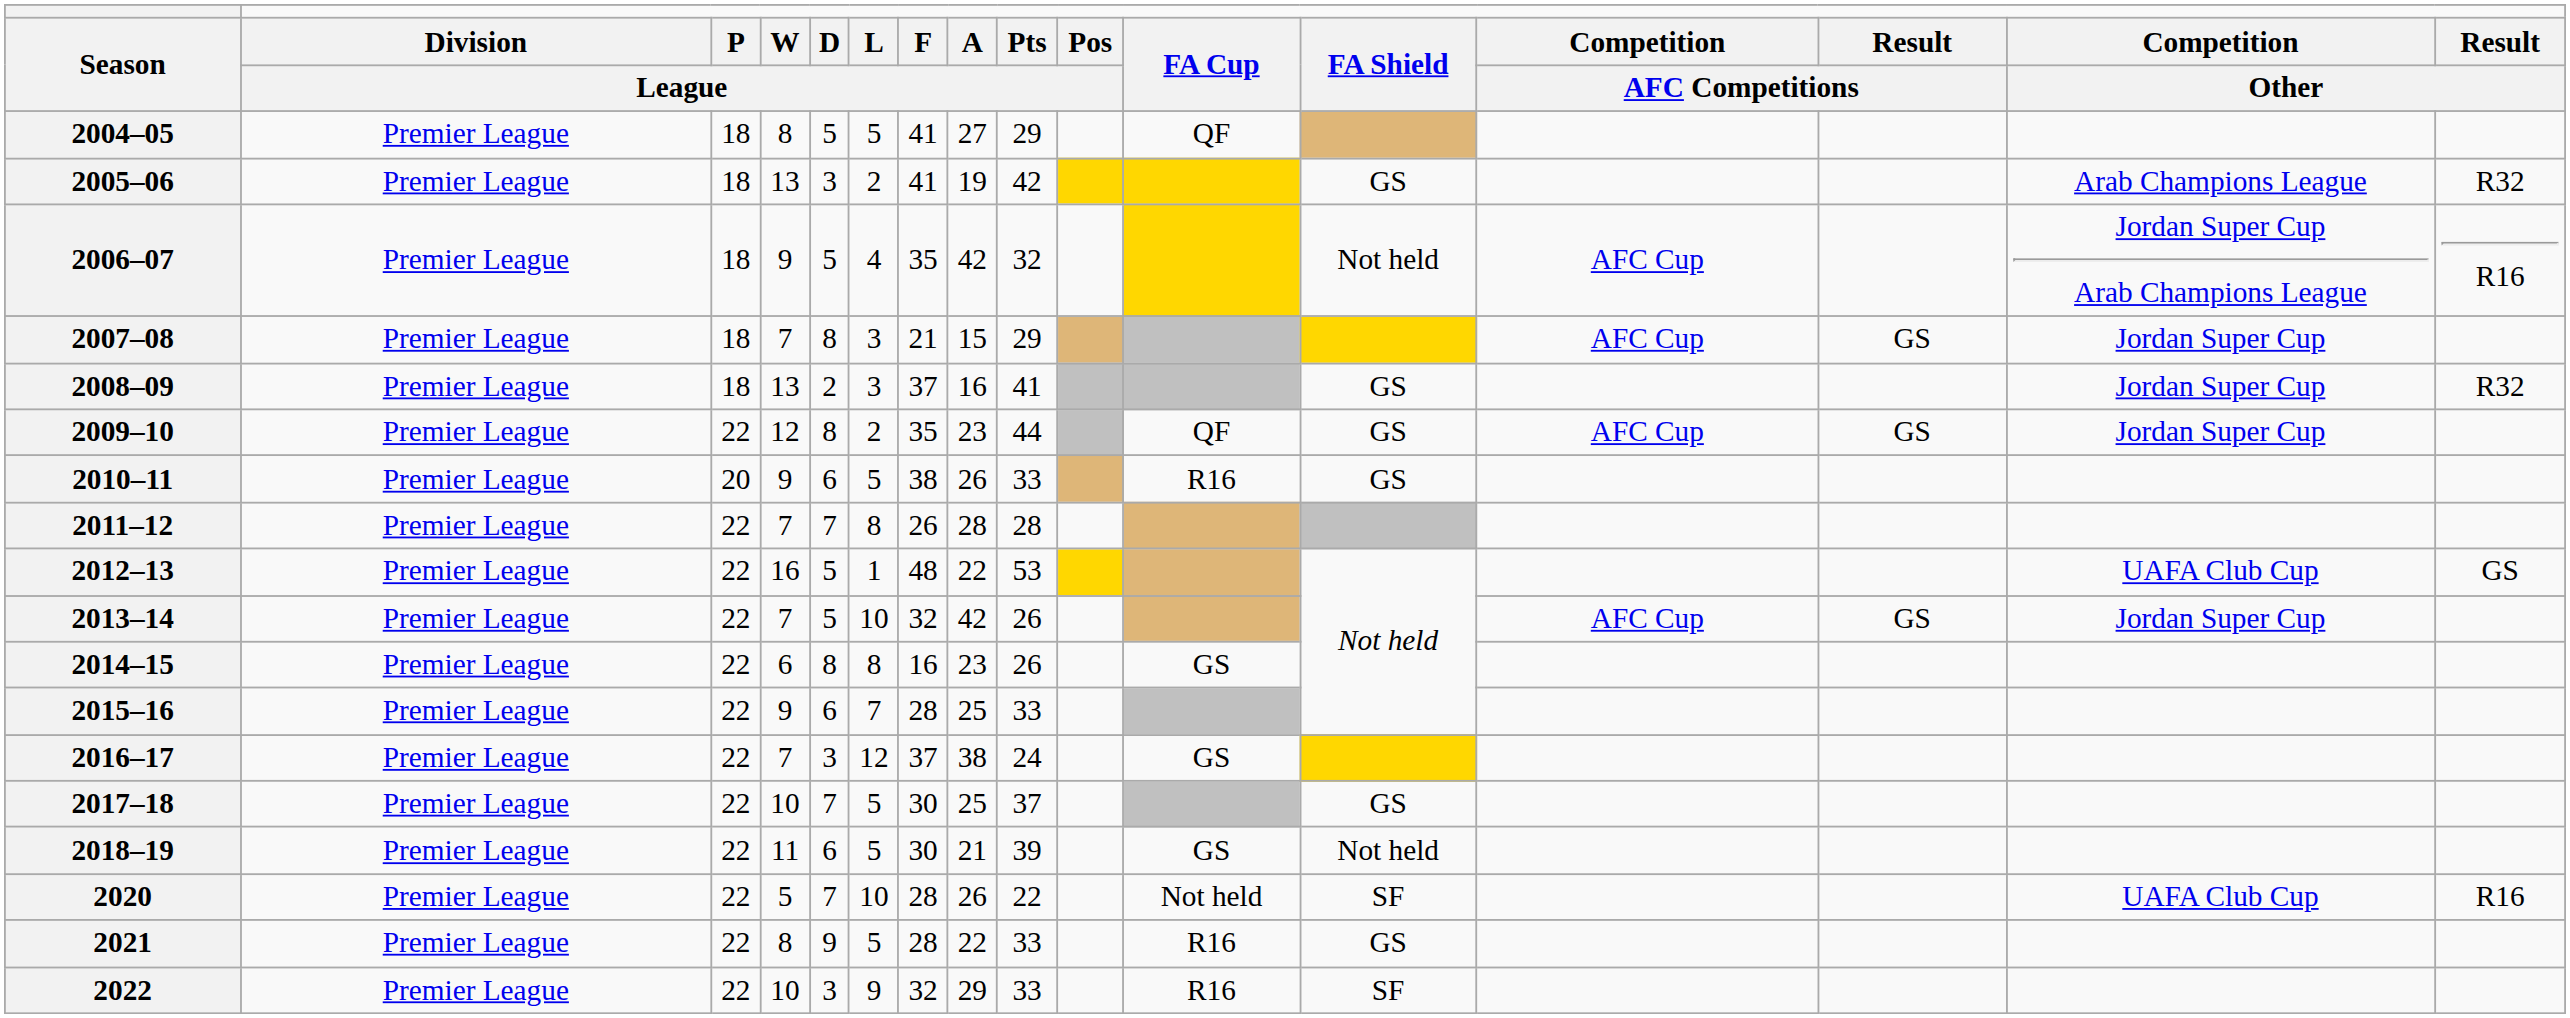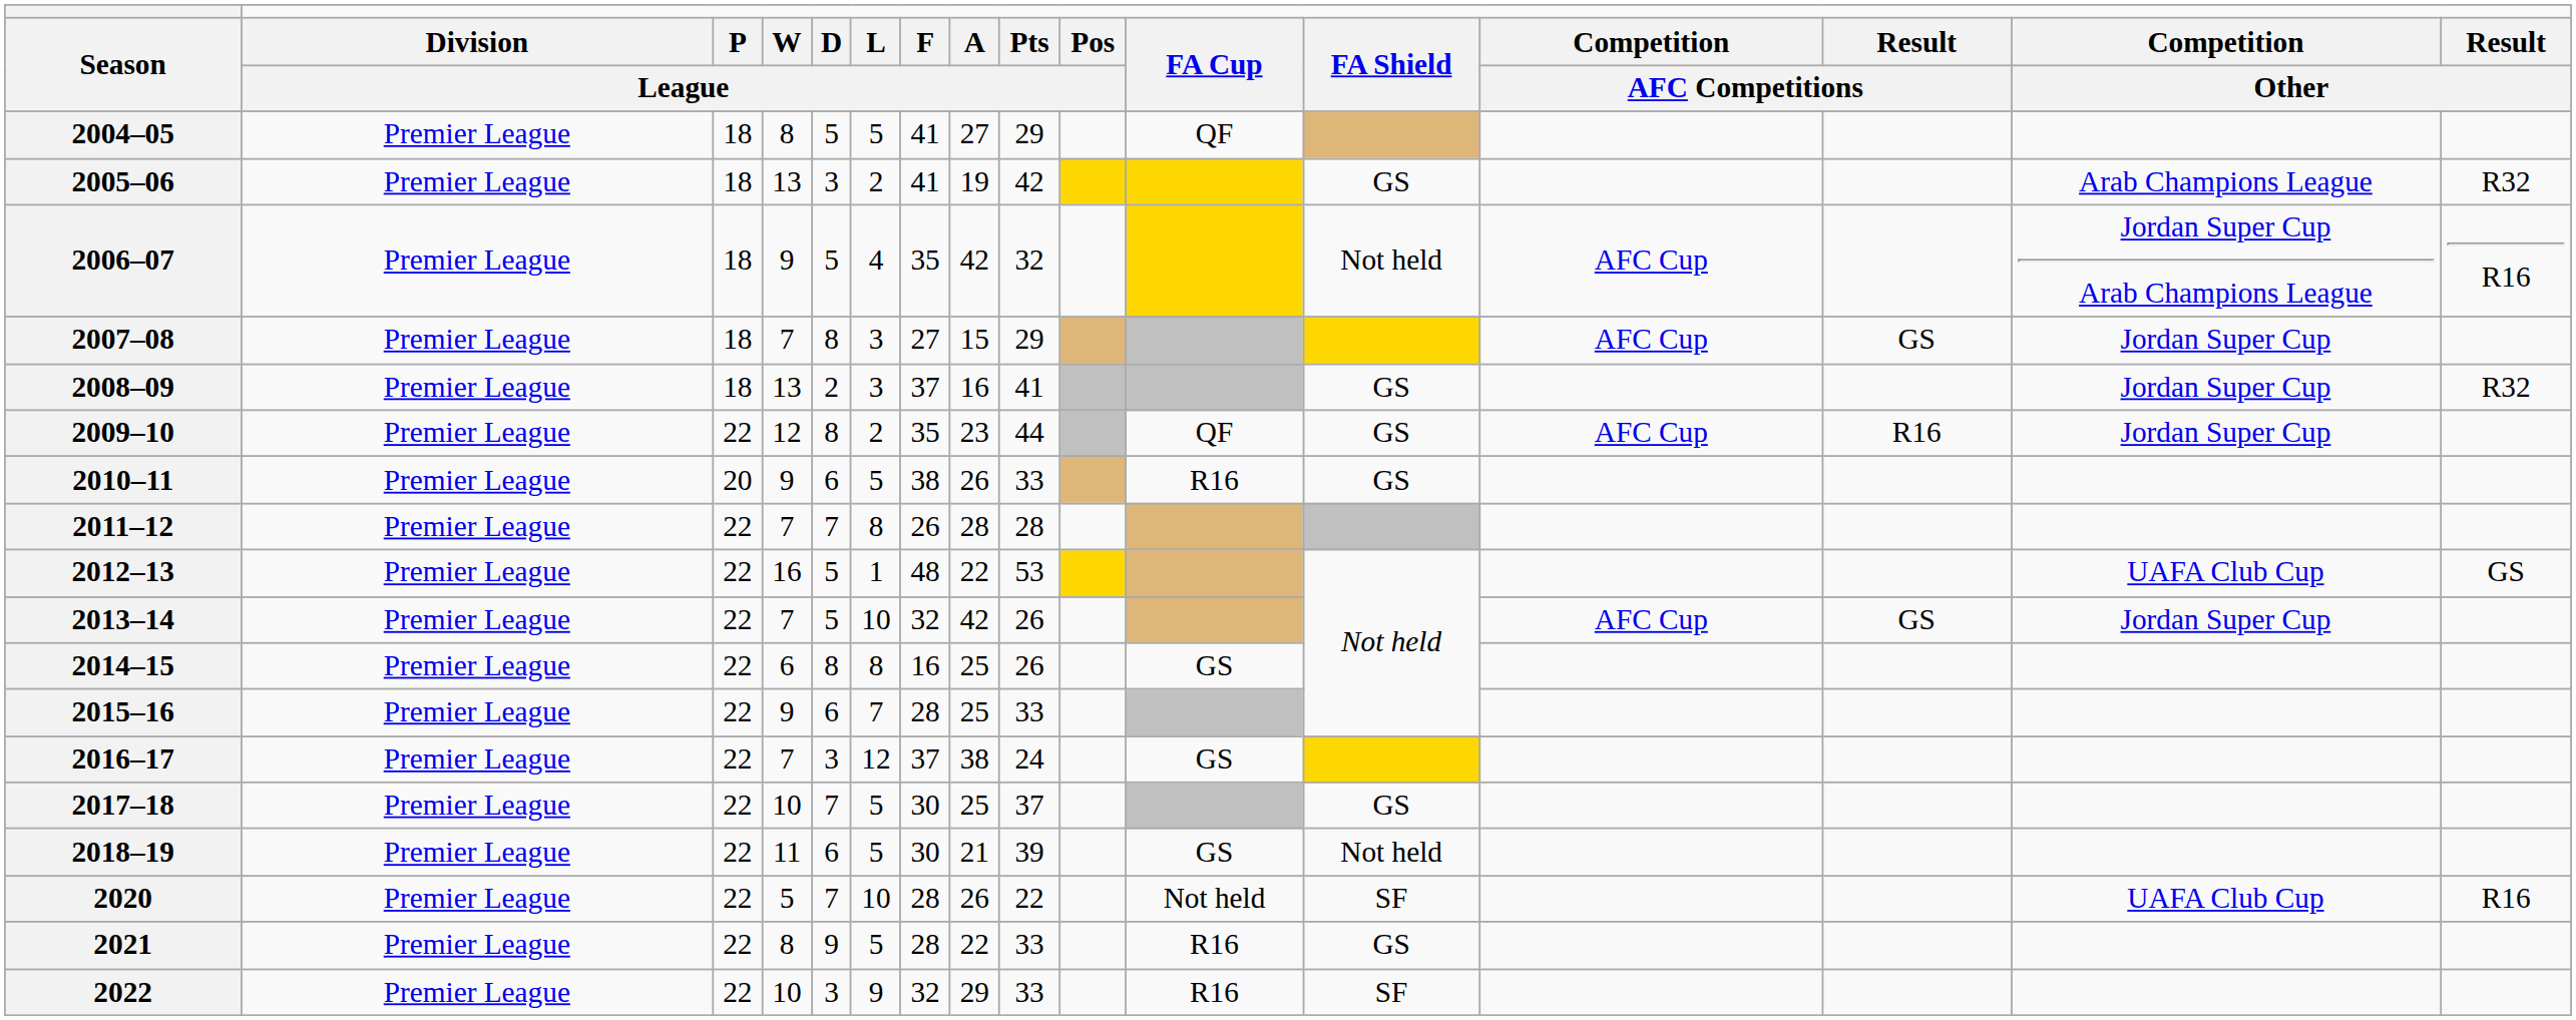 <table class="wikitable plainrowheaders" style="text-align:center">
 <tr>
 <th></th>
 </tr>
 <tr>
 <th rowspan="2" scope=col width=8%>Season</th>
 <th scope=col width=16%>Division</th>
 <th scope=col>P</th>
 <th scope=col>W</th>
 <th scope=col>D</th>
 <th scope=col>L</th>
 <th scope=col>F</th>
 <th scope=col>A</th>
 <th scope=col>Pts</th>
 <th scope=col>Pos</th>
 <th rowspan="2" scope="col" width=6%><a href='#'>FA Cup</a></th>
 <th rowspan="2" scope="col" width=6%><a href='#'>FA Shield</a></th>
 <th scope=col>Competition</th>
 <th scope=col>Result</th>
 <th scope=col>Competition</th>
 <th scope=col>Result</th>
 </tr>
 <tr class=unsortable>
 <th colspan="9" width=30%>League</th>
 <th colspan="2" width=18%><a href='#'>AFC</a> Competitions</th>
 <th colspan="2" width=19%>Other</th>
 </tr>
 <tr>
 <th scope=row style=text-align:center>2004–05</th>
 <td><a href='#'>Premier League</a></td>
 <td>18</td>
 <td>8</td>
 <td>5</td>
 <td>5</td>
 <td>41</td>
 <td>27</td>
 <td>29</td>
 <td></td>
 <td>QF</td>
 <td bgcolor=#deb678></td>
 <td></td>
 <td></td>
 <td></td>
 <td></td>
 </tr>
 <tr>
 <th scope=row style=text-align:center>2005–06</th>
 <td><a href='#'>Premier League</a></td>
 <td>18</td>
 <td>13</td>
 <td>3</td>
 <td>2</td>
 <td>41</td>
 <td>19</td>
 <td>42</td>
 <td bgcolor="gold"><strong></strong></td>
 <td bgcolor="gold"><strong></strong></td>
 <td>GS</td>
 <td></td>
 <td></td>
 <td><a href='#'>Arab Champions League</a></td>
 <td>R32</td>
 </tr>
 <tr>
 <th scope=row style=text-align:center>2006–07</th>
 <td><a href='#'>Premier League</a></td>
 <td>18</td>
 <td>9</td>
 <td>5</td>
 <td>4</td>
 <td>35</td>
 <td>42</td>
 <td>32</td>
 <td></td>
 <td bgcolor="gold"><strong></strong></td>
 <td>Not held</td>
 <td><a href='#'>AFC Cup</a></td>
 <td><div><strong></strong></div></td>
 <td><div><a href='#'>Jordan Super Cup</a></div><hr><div><a href='#'>Arab Champions League</a></div></td>
 <td><div><strong></strong></div><hr><div>R16</div></td>
 </tr>
 <tr>
 <th scope=row style=text-align:center>2007–08</th>
 <td><a href='#'>Premier League</a></td>
 <td>18</td>
 <td>7</td>
 <td>8</td>
 <td>3</td>
-<td>21</td>
+<td>27</td>
 <td>15</td>
 <td>29</td>
 <td bgcolor="#deb678"></td>
 <td bgcolor="silver"></td>
 <td bgcolor="gold"><strong></strong></td>
 <td><a href='#'>AFC Cup</a></td>
 <td>GS</td>
 <td><a href='#'>Jordan Super Cup</a></td>
 <td><div><strong></strong></div></td>
 </tr>
 <tr>
 <th scope=row style=text-align:center>2008–09</th>
 <td><a href='#'>Premier League</a></td>
 <td>18</td>
 <td>13</td>
 <td>2</td>
 <td>3</td>
 <td>37</td>
 <td>16</td>
 <td>41</td>
 <td bgcolor="silver"></td>
 <td bgcolor="silver"></td>
 <td>GS</td>
 <td></td>
 <td></td>
 <td><a href='#'>Jordan Super Cup</a></td>
 <td>R32</td>
 </tr>
 <tr>
 <th scope=row style=text-align:center>2009–10</th>
 <td><a href='#'>Premier League</a></td>
 <td>22</td>
 <td>12</td>
 <td>8</td>
 <td>2</td>
 <td>35</td>
 <td>23</td>
 <td>44</td>
 <td bgcolor="silver"></td>
 <td>QF</td>
 <td>GS</td>
 <td><a href='#'>AFC Cup</a></td>
-<td>GS</td>
+<td>R16</td>
 <td><a href='#'>Jordan Super Cup</a></td>
 <td><div><strong></strong></div></td>
 </tr>
 <tr>
 <th scope=row style=text-align:center>2010–11</th>
 <td><a href='#'>Premier League</a></td>
 <td>20</td>
 <td>9</td>
 <td>6</td>
 <td>5</td>
 <td>38</td>
 <td>26</td>
 <td>33</td>
 <td bgcolor="#deb678"></td>
 <td>R16</td>
 <td>GS</td>
 <td></td>
 <td></td>
 <td></td>
 <td></td>
 </tr>
 <tr>
 <th scope=row style=text-align:center>2011–12</th>
 <td><a href='#'>Premier League</a></td>
 <td>22</td>
 <td>7</td>
 <td>7</td>
 <td>8</td>
 <td>26</td>
 <td>28</td>
 <td>28</td>
 <td></td>
 <td bgcolor="#deb678"></td>
 <td bgcolor="silver"></td>
 <td></td>
 <td></td>
 <td></td>
 <td></td>
 </tr>
 <tr>
 <th scope=row style=text-align:center>2012–13</th>
 <td><a href='#'>Premier League</a></td>
 <td>22</td>
 <td>16</td>
 <td>5</td>
 <td>1</td>
 <td>48</td>
 <td>22</td>
 <td>53</td>
 <td bgcolor="gold"><strong></strong></td>
 <td bgcolor="#deb678"></td>
 <td rowspan=4><em>Not held</em></td>
 <td></td>
 <td></td>
 <td><a href='#'>UAFA Club Cup</a></td>
 <td>GS</td>
 </tr>
 <tr>
 <th scope=row style=text-align:center>2013–14</th>
 <td><a href='#'>Premier League</a></td>
 <td>22</td>
 <td>7</td>
 <td>5</td>
 <td>10</td>
 <td>32</td>
 <td>42</td>
 <td>26</td>
 <td></td>
 <td bgcolor="#deb678"></td>
 <td><a href='#'>AFC Cup</a></td>
 <td>GS</td>
 <td><a href='#'>Jordan Super Cup</a></td>
 <td><div><strong></strong></div></td>
 </tr>
 <tr>
 <th scope=row style=text-align:center>2014–15</th>
 <td><a href='#'>Premier League</a></td>
 <td>22</td>
 <td>6</td>
 <td>8</td>
 <td>8</td>
 <td>16</td>
-<td>23</td>
+<td>25</td>
 <td>26</td>
 <td></td>
 <td>GS</td>
 <td></td>
 <td></td>
 <td></td>
 <td></td>
 </tr>
 <tr>
 <th scope=row style=text-align:center>2015–16</th>
 <td><a href='#'>Premier League</a></td>
 <td>22</td>
 <td>9</td>
 <td>6</td>
 <td>7</td>
 <td>28</td>
 <td>25</td>
 <td>33</td>
 <td></td>
 <td bgcolor="silver"></td>
 <td></td>
 <td></td>
 <td></td>
 <td></td>
 </tr>
 <tr>
 <th scope=row style=text-align:center>2016–17</th>
 <td><a href='#'>Premier League</a></td>
 <td>22</td>
 <td>7</td>
 <td>3</td>
 <td>12</td>
 <td>37</td>
 <td>38</td>
 <td>24</td>
 <td></td>
 <td>GS</td>
 <td bgcolor="gold"><strong></strong></td>
 <td></td>
 <td></td>
 <td></td>
 <td></td>
 </tr>
 <tr>
 <th scope=row style=text-align:center>2017–18</th>
 <td><a href='#'>Premier League</a></td>
 <td>22</td>
 <td>10</td>
 <td>7</td>
 <td>5</td>
 <td>30</td>
 <td>25</td>
 <td>37</td>
 <td></td>
 <td bgcolor="silver"></td>
 <td>GS</td>
 <td></td>
 <td></td>
 <td></td>
 <td></td>
 </tr>
 <tr>
 <th scope=row style=text-align:center>2018–19</th>
 <td><a href='#'>Premier League</a></td>
 <td>22</td>
 <td>11</td>
 <td>6</td>
 <td>5</td>
 <td>30</td>
 <td>21</td>
 <td>39</td>
 <td></td>
 <td>GS</td>
 <td>Not held</td>
 <td></td>
 <td></td>
 <td></td>
 <td></td>
 </tr>
 <tr>
 <th scope=row style=text-align:center>2020</th>
 <td><a href='#'>Premier League</a></td>
 <td>22</td>
 <td>5</td>
 <td>7</td>
 <td>10</td>
 <td>28</td>
 <td>26</td>
 <td>22</td>
 <td></td>
 <td>Not held</td>
 <td>SF</td>
 <td></td>
 <td></td>
 <td><a href='#'>UAFA Club Cup</a></td>
 <td>R16</td>
 </tr>
 <tr>
 <th scope=row style=text-align:center>2021</th>
 <td><a href='#'>Premier League</a></td>
 <td>22</td>
 <td>8</td>
 <td>9</td>
 <td>5</td>
 <td>28</td>
 <td>22</td>
 <td>33</td>
 <td></td>
 <td>R16</td>
 <td>GS</td>
 <td></td>
 <td></td>
 <td></td>
 <td></td>
 </tr>
 <tr>
 <th scope=row style=text-align:center>2022</th>
 <td><a href='#'>Premier League</a></td>
 <td>22</td>
 <td>10</td>
 <td>3</td>
 <td>9</td>
 <td>32</td>
 <td>29</td>
 <td>33</td>
 <td></td>
 <td>R16</td>
 <td>SF</td>
 <td></td>
 <td></td>
 <td></td>
 <td></td>
 </tr>
 </table>
